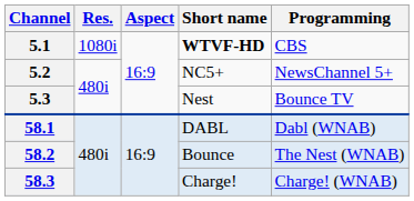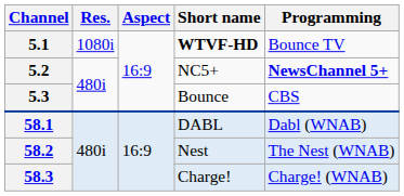 <table class="wikitable">
 <tr>
 <th scope = "col"><a href='#'>Channel</a></th>
 <th scope = "col"><a href='#'>Res.</a></th>
 <th scope = "col"><a href='#'>Aspect</a></th>
 <th scope = "col">Short name</th>
 <th scope = "col">Programming</th>
 </tr>
 <tr>
 <th scope = "row">5.1</th>
 <td><a href='#'>1080i</a></td>
 <td rowspan=3><a href='#'>16:9</a></td>
 <td><strong>WTVF-HD</strong></td>
-<td><a href='#'>CBS</a></td>
+<td><a href='#'>Bounce TV</a></td>
 </tr>
 <tr>
 <th scope = "row">5.2</th>
 <td rowspan=2><a href='#'>480i</a></td>
 <td>NC5+</td>
-<td><a href='#'>NewsChannel 5+</a></td>
+<td><strong><a href='#'>NewsChannel 5+</a></strong></td>
 </tr>
 <tr>
 <th scope = "row">5.3</th>
-<td>Nest</td>
-<td><a href='#'>Bounce TV</a></td>
+<td>Bounce</td>
+<td><a href='#'>CBS</a></td>
 </tr>
 <tr style="background-color:#DFEBF6; border-top: 2px solid #003399;">
 <th scope = "row"><a href='#'>58.1</a></th>
 <td rowspan=3>480i</td>
 <td rowspan=3>16:9</td>
 <td>DABL</td>
 <td><a href='#'>Dabl</a> (<a href='#'>WNAB</a>)</td>
 </tr>
 <tr style="background-color:#DFEBF6;">
 <th scope = "row"><a href='#'>58.2</a></th>
-<td>Bounce</td>
+<td>Nest</td>
 <td><a href='#'>The Nest</a> (<a href='#'>WNAB</a>)</td>
 </tr>
 <tr style="background-color:#DFEBF6;">
 <th scope = "row"><a href='#'>58.3</a></th>
 <td>Charge!</td>
 <td><a href='#'>Charge!</a> (<a href='#'>WNAB</a>)</td>
 </tr>
 </table>
